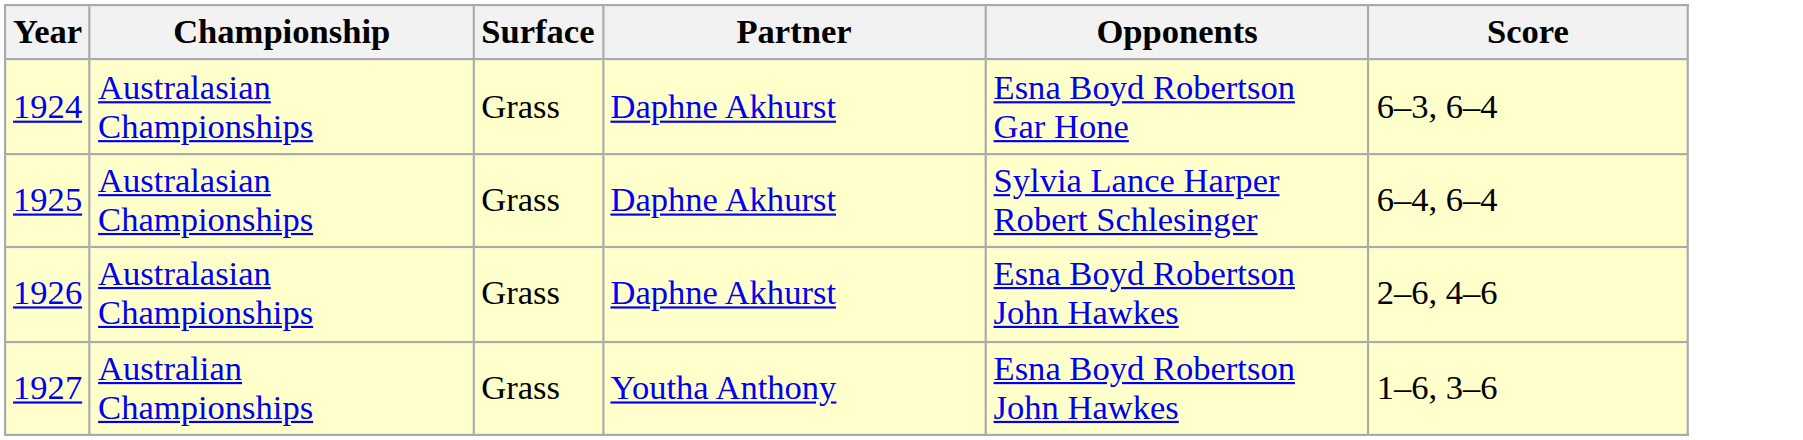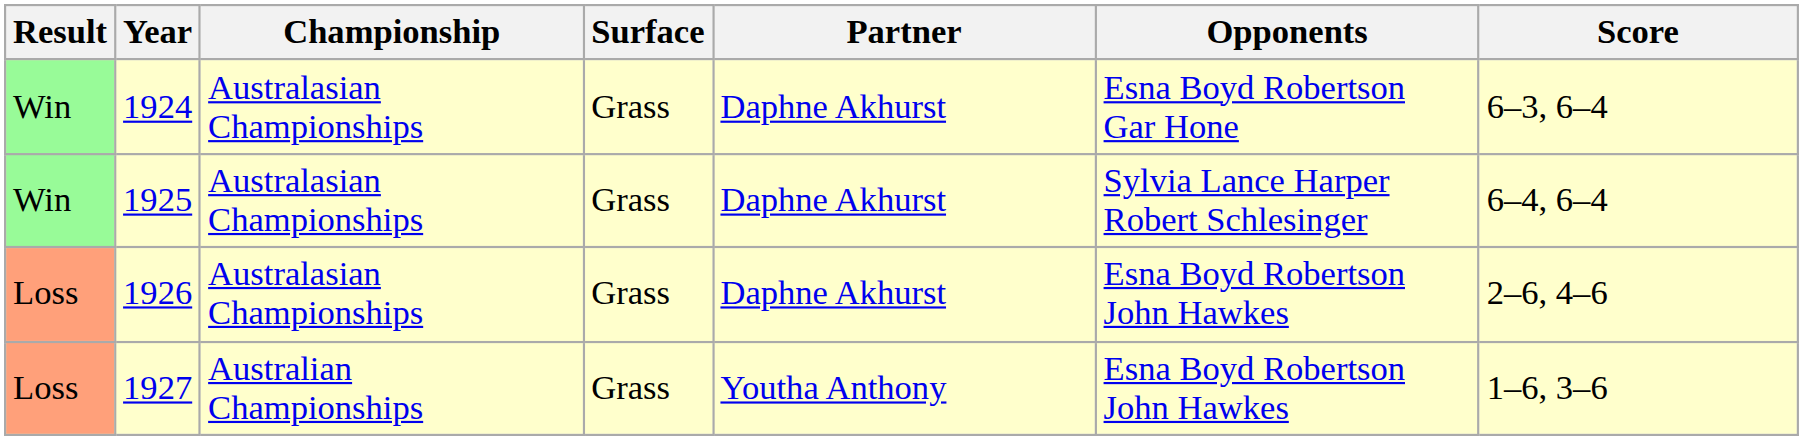 <table class="sortable wikitable">
 <tr>
+<th style="width:40px">Result</th>
 <th style="width:30px">Year</th>
 <th style="width:170px">Championship</th>
 <th style="width:50px">Surface</th>
 <th style="width:170px">Partner</th>
 <th style="width:170px">Opponents</th>
 <th style="width:140px"  class="unsortable">Score</th>
 </tr>
 <tr style="background:#ffffcc;">
+<td style="background:#98fb98;">Win</td>
 <td><a href='#'>1924</a></td>
 <td><a href='#'>Australasian Championships</a></td>
 <td>Grass</td>
 <td> <a href='#'>Daphne Akhurst</a></td>
 <td> <a href='#'>Esna Boyd Robertson</a> <br>  <a href='#'>Gar Hone</a></td>
 <td>6–3, 6–4</td>
 </tr>
 <tr style="background:#ffffcc;">
+<td style="background:#98fb98;">Win</td>
 <td><a href='#'>1925</a></td>
 <td><a href='#'>Australasian Championships</a></td>
 <td>Grass</td>
 <td> <a href='#'>Daphne Akhurst</a></td>
 <td> <a href='#'>Sylvia Lance Harper</a> <br>  <a href='#'>Robert Schlesinger</a></td>
 <td>6–4, 6–4</td>
 </tr>
 <tr style="background:#ffffcc;">
+<td style="background:#ffa07a;">Loss</td>
 <td><a href='#'>1926</a></td>
 <td><a href='#'>Australasian Championships</a></td>
 <td>Grass</td>
 <td> <a href='#'>Daphne Akhurst</a></td>
 <td> <a href='#'>Esna Boyd Robertson</a> <br>  <a href='#'>John Hawkes</a></td>
 <td>2–6, 4–6</td>
 </tr>
 <tr style="background:#ffffcc;">
+<td style="background:#ffa07a;">Loss</td>
 <td><a href='#'>1927</a></td>
 <td><a href='#'>Australian Championships</a></td>
 <td>Grass</td>
 <td> <a href='#'>Youtha Anthony</a></td>
 <td> <a href='#'>Esna Boyd Robertson</a> <br>  <a href='#'>John Hawkes</a></td>
 <td>1–6, 3–6</td>
 </tr>
 </table>
